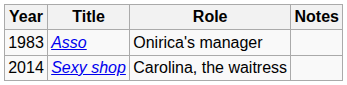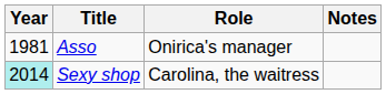 <table class="wikitable">
 <tr>
 </tr>
 <tr>
 <th>Year</th>
 <th>Title</th>
 <th>Role</th>
 <th>Notes</th>
 </tr>
 <tr>
-<td>1983</td>
+<td>1981</td>
 <td><em><a href='#'>Asso</a></em></td>
 <td>Onirica's manager</td>
 <td></td>
 </tr>
 <tr>
-<td>2014</td>
+<td style="background: paleturquoise;">2014</td>
 <td><em><a href='#'>Sexy shop</a></em></td>
 <td>Carolina, the waitress</td>
 <td></td>
 </tr>
 </table>
